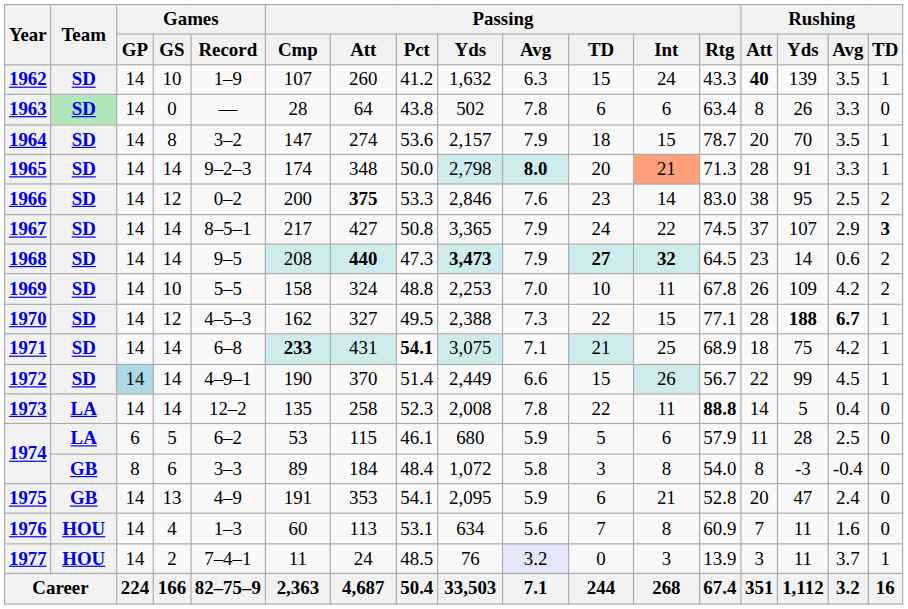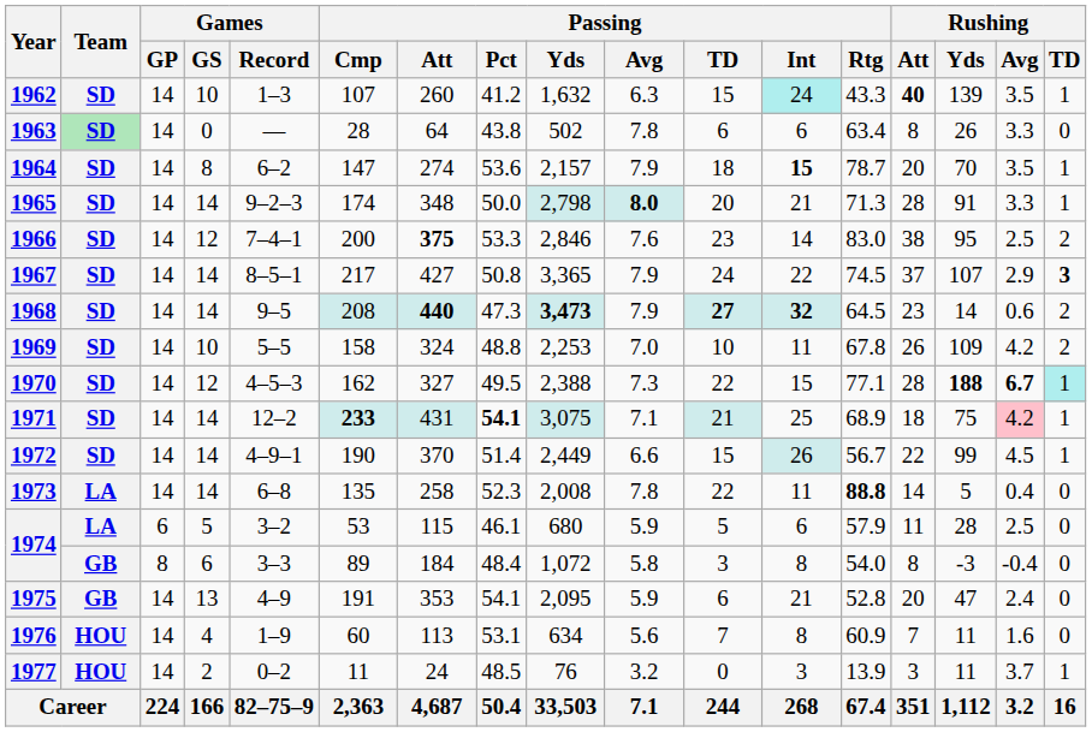 <table class="wikitable" style="text-align:center;">
 <tr>
 <th rowspan="2">Year</th>
 <th rowspan="2">Team</th>
 <th colspan="3">Games</th>
 <th colspan="8">Passing</th>
 <th colspan="4">Rushing</th>
 </tr>
 <tr>
 <th>GP</th>
 <th>GS</th>
 <th>Record</th>
 <th>Cmp</th>
 <th>Att</th>
 <th>Pct</th>
 <th>Yds</th>
 <th>Avg</th>
 <th>TD</th>
 <th>Int</th>
 <th>Rtg</th>
 <th>Att</th>
 <th>Yds</th>
 <th>Avg</th>
 <th>TD</th>
 </tr>
 <tr>
 <th><a href='#'>1962</a></th>
 <th><a href='#'>SD</a></th>
 <td>14</td>
 <td>10</td>
-<td>1–9</td>
+<td>1–3</td>
 <td>107</td>
 <td>260</td>
 <td>41.2</td>
 <td>1,632</td>
 <td>6.3</td>
 <td>15</td>
-<td>24</td>
+<td style="background: paleturquoise;">24</td>
 <td>43.3</td>
 <td><strong>40</strong></td>
 <td>139</td>
 <td>3.5</td>
 <td>1</td>
 </tr>
 <tr>
 <th><a href='#'>1963</a></th>
 <th style="background:#afe6ba; width:3em;"><a href='#'>SD</a></th>
 <td>14</td>
 <td>0</td>
 <td>—</td>
 <td>28</td>
 <td>64</td>
 <td>43.8</td>
 <td>502</td>
 <td>7.8</td>
 <td>6</td>
 <td>6</td>
 <td>63.4</td>
 <td>8</td>
 <td>26</td>
 <td>3.3</td>
 <td>0</td>
 </tr>
 <tr>
 <th><a href='#'>1964</a></th>
 <th><a href='#'>SD</a></th>
 <td>14</td>
 <td>8</td>
-<td>3–2</td>
+<td>6–2</td>
 <td>147</td>
 <td>274</td>
 <td>53.6</td>
 <td>2,157</td>
 <td>7.9</td>
 <td>18</td>
-<td>15</td>
+<td><strong>15</strong></td>
 <td>78.7</td>
 <td>20</td>
 <td>70</td>
 <td>3.5</td>
 <td>1</td>
 </tr>
 <tr>
 <th><a href='#'>1965</a></th>
 <th><a href='#'>SD</a></th>
 <td>14</td>
 <td>14</td>
 <td>9–2–3</td>
 <td>174</td>
 <td>348</td>
 <td>50.0</td>
 <td style="background:#cfecec; width:3em;">2,798</td>
 <td style="background:#cfecec; width:3em;"><strong>8.0</strong></td>
 <td>20</td>
-<td style="background: lightsalmon;">21</td>
+<td>21</td>
 <td>71.3</td>
 <td>28</td>
 <td>91</td>
 <td>3.3</td>
 <td>1</td>
 </tr>
 <tr>
 <th><a href='#'>1966</a></th>
 <th><a href='#'>SD</a></th>
 <td>14</td>
 <td>12</td>
-<td>0–2</td>
+<td>7–4–1</td>
 <td>200</td>
 <td><strong>375</strong></td>
 <td>53.3</td>
 <td>2,846</td>
 <td>7.6</td>
 <td>23</td>
 <td>14</td>
 <td>83.0</td>
 <td>38</td>
 <td>95</td>
 <td>2.5</td>
 <td>2</td>
 </tr>
 <tr>
 <th><a href='#'>1967</a></th>
 <th><a href='#'>SD</a></th>
 <td>14</td>
 <td>14</td>
 <td>8–5–1</td>
 <td>217</td>
 <td>427</td>
 <td>50.8</td>
 <td>3,365</td>
 <td>7.9</td>
 <td>24</td>
 <td>22</td>
 <td>74.5</td>
 <td>37</td>
 <td>107</td>
 <td>2.9</td>
 <td><strong>3</strong></td>
 </tr>
 <tr>
 <th><a href='#'>1968</a></th>
 <th><a href='#'>SD</a></th>
 <td>14</td>
 <td>14</td>
 <td>9–5</td>
 <td style="background:#cfecec; width:3em;">208</td>
 <td style="background:#cfecec; width:3em;"><strong>440</strong></td>
 <td>47.3</td>
 <td style="background:#cfecec; width:3em;"><strong>3,473</strong></td>
 <td>7.9</td>
 <td style="background:#cfecec; width:3em;"><strong>27</strong></td>
 <td style="background:#cfecec; width:3em;"><strong>32</strong></td>
 <td>64.5</td>
 <td>23</td>
 <td>14</td>
 <td>0.6</td>
 <td>2</td>
 </tr>
 <tr>
 <th><a href='#'>1969</a></th>
 <th><a href='#'>SD</a></th>
 <td>14</td>
 <td>10</td>
 <td>5–5</td>
 <td>158</td>
 <td>324</td>
 <td>48.8</td>
 <td>2,253</td>
 <td>7.0</td>
 <td>10</td>
 <td>11</td>
 <td>67.8</td>
 <td>26</td>
 <td>109</td>
 <td>4.2</td>
 <td>2</td>
 </tr>
 <tr>
 <th><a href='#'>1970</a></th>
 <th><a href='#'>SD</a></th>
 <td>14</td>
 <td>12</td>
 <td>4–5–3</td>
 <td>162</td>
 <td>327</td>
 <td>49.5</td>
 <td>2,388</td>
 <td>7.3</td>
 <td>22</td>
 <td>15</td>
 <td>77.1</td>
 <td>28</td>
 <td><strong>188</strong></td>
 <td><strong>6.7</strong></td>
-<td>1</td>
+<td style="background: paleturquoise;">1</td>
 </tr>
 <tr>
 <th><a href='#'>1971</a></th>
 <th><a href='#'>SD</a></th>
 <td>14</td>
 <td>14</td>
-<td>6–8</td>
+<td>12–2</td>
 <td style="background:#cfecec; width:3em;"><strong>233</strong></td>
 <td style="background:#cfecec; width:3em;">431</td>
 <td><strong>54.1</strong></td>
 <td style="background:#cfecec; width:3em;">3,075</td>
 <td>7.1</td>
 <td style="background:#cfecec; width:3em;">21</td>
 <td>25</td>
 <td>68.9</td>
 <td>18</td>
 <td>75</td>
-<td>4.2</td>
+<td style="background: pink;">4.2</td>
 <td>1</td>
 </tr>
 <tr>
 <th><a href='#'>1972</a></th>
 <th><a href='#'>SD</a></th>
-<td style="background: lightblue;">14</td>
+<td>14</td>
 <td>14</td>
 <td>4–9–1</td>
 <td>190</td>
 <td>370</td>
 <td>51.4</td>
 <td>2,449</td>
 <td>6.6</td>
 <td>15</td>
 <td style="background:#cfecec; width:3em;">26</td>
 <td>56.7</td>
 <td>22</td>
 <td>99</td>
 <td>4.5</td>
 <td>1</td>
 </tr>
 <tr>
 <th><a href='#'>1973</a></th>
 <th><a href='#'>LA</a></th>
 <td>14</td>
 <td>14</td>
-<td>12–2</td>
+<td>6–8</td>
 <td>135</td>
 <td>258</td>
 <td>52.3</td>
 <td>2,008</td>
 <td>7.8</td>
 <td>22</td>
 <td>11</td>
 <td><strong>88.8</strong></td>
 <td>14</td>
 <td>5</td>
 <td>0.4</td>
 <td>0</td>
 </tr>
 <tr>
 <th rowspan="2"><a href='#'>1974</a></th>
 <th><a href='#'>LA</a></th>
 <td>6</td>
 <td>5</td>
-<td>6–2</td>
+<td>3–2</td>
 <td>53</td>
 <td>115</td>
 <td>46.1</td>
 <td>680</td>
 <td>5.9</td>
 <td>5</td>
 <td>6</td>
 <td>57.9</td>
 <td>11</td>
 <td>28</td>
 <td>2.5</td>
 <td>0</td>
 </tr>
 <tr>
 <th><a href='#'>GB</a></th>
 <td>8</td>
 <td>6</td>
 <td>3–3</td>
 <td>89</td>
 <td>184</td>
 <td>48.4</td>
 <td>1,072</td>
 <td>5.8</td>
 <td>3</td>
 <td>8</td>
 <td>54.0</td>
 <td>8</td>
 <td>-3</td>
 <td>-0.4</td>
 <td>0</td>
 </tr>
 <tr>
 <th><a href='#'>1975</a></th>
 <th><a href='#'>GB</a></th>
 <td>14</td>
 <td>13</td>
 <td>4–9</td>
 <td>191</td>
 <td>353</td>
 <td>54.1</td>
 <td>2,095</td>
 <td>5.9</td>
 <td>6</td>
 <td>21</td>
 <td>52.8</td>
 <td>20</td>
 <td>47</td>
 <td>2.4</td>
 <td>0</td>
 </tr>
 <tr>
 <th><a href='#'>1976</a></th>
 <th><a href='#'>HOU</a></th>
 <td>14</td>
 <td>4</td>
-<td>1–3</td>
+<td>1–9</td>
 <td>60</td>
 <td>113</td>
 <td>53.1</td>
 <td>634</td>
 <td>5.6</td>
 <td>7</td>
 <td>8</td>
 <td>60.9</td>
 <td>7</td>
 <td>11</td>
 <td>1.6</td>
 <td>0</td>
 </tr>
 <tr>
 <th><a href='#'>1977</a></th>
 <th><a href='#'>HOU</a></th>
 <td>14</td>
 <td>2</td>
-<td>7–4–1</td>
+<td>0–2</td>
 <td>11</td>
 <td>24</td>
 <td>48.5</td>
 <td>76</td>
-<td style="background: lavender;">3.2</td>
+<td>3.2</td>
 <td>0</td>
 <td>3</td>
 <td>13.9</td>
 <td>3</td>
 <td>11</td>
 <td>3.7</td>
 <td>1</td>
 </tr>
 <tr>
 <th colspan="2">Career</th>
 <th>224</th>
 <th>166</th>
 <th>82–75–9</th>
 <th>2,363</th>
 <th>4,687</th>
 <th>50.4</th>
 <th>33,503</th>
 <th>7.1</th>
 <th>244</th>
 <th>268</th>
 <th>67.4</th>
 <th>351</th>
 <th>1,112</th>
 <th>3.2</th>
 <th>16</th>
 </tr>
 </table>
